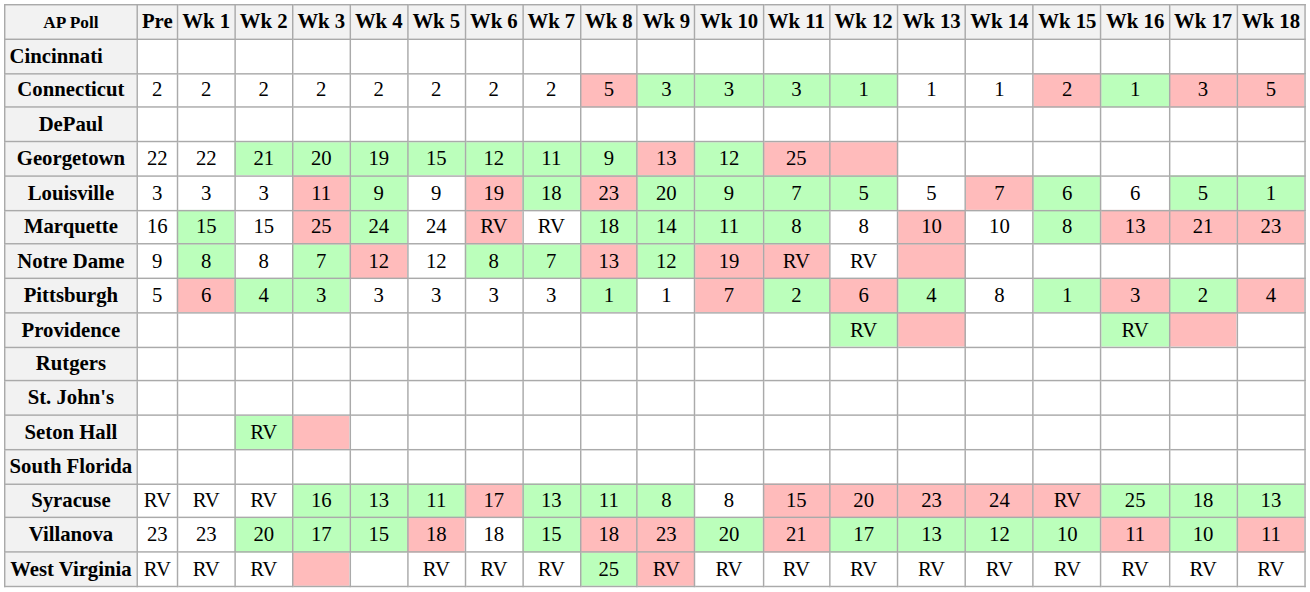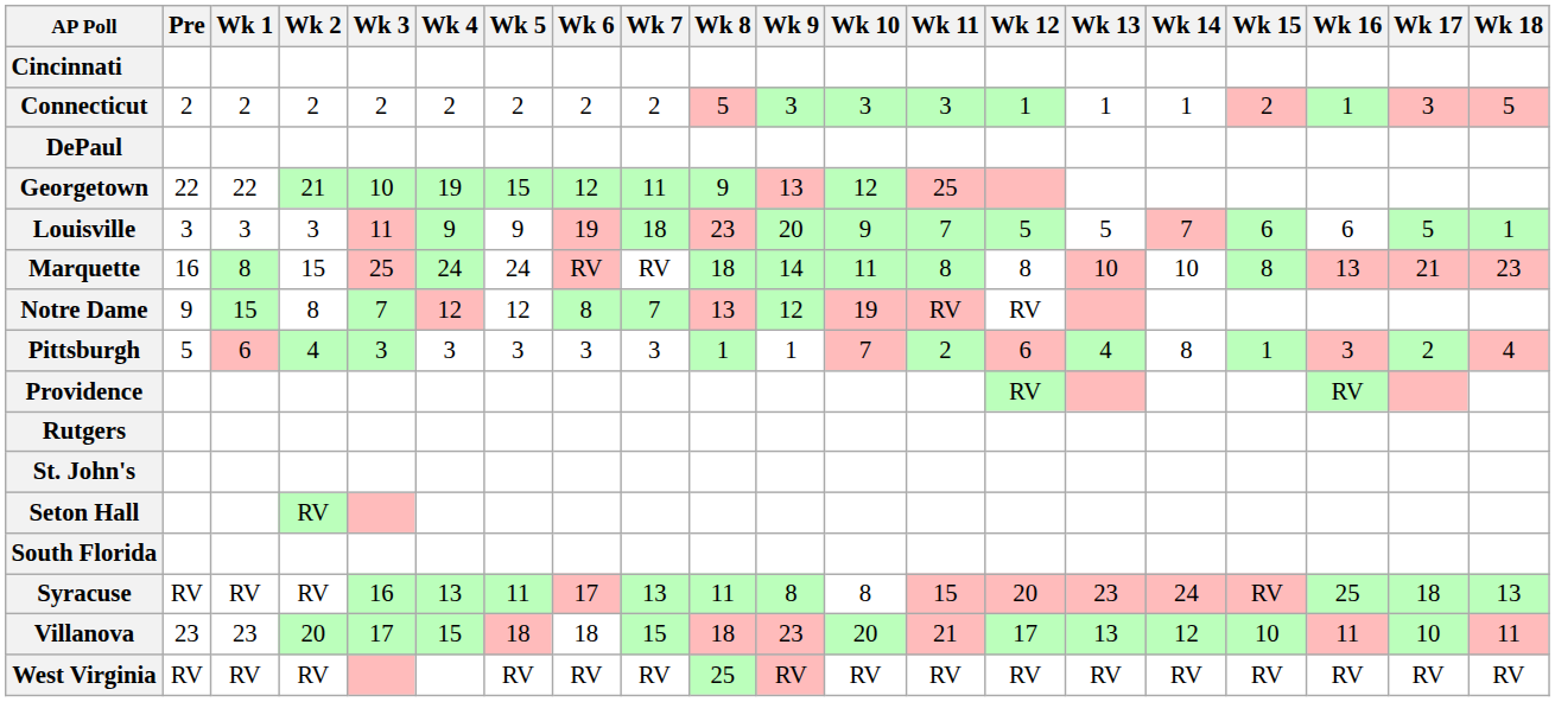 <table class="wikitable" style="white-space:nowrap;font-size:90%;">
 <tr>
 <th><small>AP Poll</small></th>
 <th>Pre</th>
 <th>Wk 1</th>
 <th>Wk 2</th>
 <th>Wk 3</th>
 <th>Wk 4</th>
 <th>Wk 5</th>
 <th>Wk 6</th>
 <th>Wk 7</th>
 <th>Wk 8</th>
 <th>Wk 9</th>
 <th>Wk 10</th>
 <th>Wk 11</th>
 <th>Wk 12</th>
 <th>Wk 13</th>
 <th>Wk 14</th>
 <th>Wk 15</th>
 <th>Wk 16</th>
 <th>Wk 17</th>
 <th>Wk 18</th>
 </tr>
 <tr style="text-align:center;">
 <th style="text-align:left;">Cincinnati</th>
 <td style="background:#fff;"></td>
 <td style="background:#fff;"></td>
 <td style="background:#fff;"></td>
 <td style="background:#fff;"></td>
 <td style="background:#fff;"></td>
 <td style="background:#fff;"></td>
 <td style="background:#fff;"></td>
 <td style="background:#fff;"></td>
 <td style="background:#fff;"></td>
 <td style="background:#fff;"></td>
 <td style="background:#fff;"></td>
 <td style="background:#fff;"></td>
 <td style="background:#fff;"></td>
 <td style="background:#fff;"></td>
 <td style="background:#fff;"></td>
 <td style="background:#fff;"></td>
 <td style="background:#fff;"></td>
 <td style="background:#fff;"></td>
 <td style="background:#fff;"></td>
 </tr>
 <tr style="text-align:center;">
 <th>Connecticut</th>
 <td style="background:#fff;">2</td>
 <td style="background:#fff;">2</td>
 <td style="background:#fff;">2</td>
 <td style="background:#fff;">2</td>
 <td style="background:#fff;">2</td>
 <td style="background:#fff;">2</td>
 <td style="background:#fff;">2</td>
 <td style="background:#fff;">2</td>
 <td style="background:#fbb;">5</td>
 <td style="background:#bfb;">3</td>
 <td style="background:#bfb;">3</td>
 <td style="background:#bfb;">3</td>
 <td style="background:#bfb;">1</td>
 <td style="background:#fff;">1</td>
 <td style="background:#fff;">1</td>
 <td style="background:#fbb;">2</td>
 <td style="background:#bfb;">1</td>
 <td style="background:#fbb;">3</td>
 <td style="background:#fbb;">5</td>
 </tr>
 <tr style="text-align:center;">
 <th>DePaul</th>
 <td style="background:#fff;"></td>
 <td style="background:#fff;"></td>
 <td style="background:#fff;"></td>
 <td style="background:#fff;"></td>
 <td style="background:#fff;"></td>
 <td style="background:#fff;"></td>
 <td style="background:#fff;"></td>
 <td style="background:#fff;"></td>
 <td style="background:#fff;"></td>
 <td style="background:#fff;"></td>
 <td style="background:#fff;"></td>
 <td style="background:#fff;"></td>
 <td style="background:#fff;"></td>
 <td style="background:#fff;"></td>
 <td style="background:#fff;"></td>
 <td style="background:#fff;"></td>
 <td style="background:#fff;"></td>
 <td style="background:#fff;"></td>
 <td style="background:#fff;"></td>
 </tr>
 <tr style="text-align:center;">
 <th>Georgetown</th>
 <td style="background:#fff;">22</td>
 <td style="background:#fff;">22</td>
 <td style="background:#bfb;">21</td>
-<td style="background:#bfb;">20</td>
+<td style="background:#bfb;">10</td>
 <td style="background:#bfb;">19</td>
 <td style="background:#bfb;">15</td>
 <td style="background:#bfb;">12</td>
 <td style="background:#bfb;">11</td>
 <td style="background:#bfb;">9</td>
 <td style="background:#fbb;">13</td>
 <td style="background:#bfb;">12</td>
 <td style="background:#fbb;">25</td>
 <td style="background:#fbb;"></td>
 <td style="background:#fff;"></td>
 <td style="background:#fff;"></td>
 <td style="background:#fff;"></td>
 <td style="background:#fff;"></td>
 <td style="background:#fff;"></td>
 <td style="background:#fff;"></td>
 </tr>
 <tr style="text-align:center;">
 <th>Louisville</th>
 <td style="background:#fff;">3</td>
 <td style="background:#fff;">3</td>
 <td style="background:#fff;">3</td>
 <td style="background:#fbb;">11</td>
 <td style="background:#bfb;">9</td>
 <td style="background:#fff;">9</td>
 <td style="background:#fbb;">19</td>
 <td style="background:#bfb;">18</td>
 <td style="background:#fbb;">23</td>
 <td style="background:#bfb;">20</td>
 <td style="background:#bfb;">9</td>
 <td style="background:#bfb;">7</td>
 <td style="background:#bfb;">5</td>
 <td style="background:#fff;">5</td>
 <td style="background:#fbb;">7</td>
 <td style="background:#bfb;">6</td>
 <td style="background:#fff;">6</td>
 <td style="background:#bfb;">5</td>
 <td style="background:#bfb;">1</td>
 </tr>
 <tr style="text-align:center;">
 <th>Marquette</th>
 <td style="background:#fff;">16</td>
-<td style="background:#bfb;">15</td>
+<td style="background:#bfb;">8</td>
 <td style="background:#fff;">15</td>
 <td style="background:#fbb;">25</td>
 <td style="background:#bfb;">24</td>
 <td style="background:#fff;">24</td>
 <td style="background:#fbb;">RV</td>
 <td style="background:#fff;">RV</td>
 <td style="background:#bfb;">18</td>
 <td style="background:#bfb;">14</td>
 <td style="background:#bfb;">11</td>
 <td style="background:#bfb;">8</td>
 <td style="background:#fff;">8</td>
 <td style="background:#fbb;">10</td>
 <td style="background:#fff;">10</td>
 <td style="background:#bfb;">8</td>
 <td style="background:#fbb;">13</td>
 <td style="background:#fbb;">21</td>
 <td style="background:#fbb;">23</td>
 </tr>
 <tr style="text-align:center;">
 <th>Notre Dame</th>
 <td style="background:#fff;">9</td>
-<td style="background:#bfb;">8</td>
+<td style="background:#bfb;">15</td>
 <td style="background:#fff;">8</td>
 <td style="background:#bfb;">7</td>
 <td style="background:#fbb;">12</td>
 <td style="background:#fff;">12</td>
 <td style="background:#bfb;">8</td>
 <td style="background:#bfb;">7</td>
 <td style="background:#fbb;">13</td>
 <td style="background:#bfb;">12</td>
 <td style="background:#fbb;">19</td>
 <td style="background:#fbb;">RV</td>
 <td style="background:#fff;">RV</td>
 <td style="background:#fbb;"></td>
 <td style="background:#fff;"></td>
 <td style="background:#fff;"></td>
 <td style="background:#fff;"></td>
 <td style="background:#fff;"></td>
 <td style="background:#fff;"></td>
 </tr>
 <tr style="text-align:center;">
 <th>Pittsburgh</th>
 <td style="background:#fff;">5</td>
 <td style="background:#fbb;">6</td>
 <td style="background:#bfb;">4</td>
 <td style="background:#bfb;">3</td>
 <td style="background:#fff;">3</td>
 <td style="background:#fff;">3</td>
 <td style="background:#fff;">3</td>
 <td style="background:#fff;">3</td>
 <td style="background:#bfb;">1</td>
 <td style="background:#fff;">1</td>
 <td style="background:#fbb;">7</td>
 <td style="background:#bfb;">2</td>
 <td style="background:#fbb;">6</td>
 <td style="background:#bfb;">4</td>
 <td style="background:#fff;">8</td>
 <td style="background:#bfb;">1</td>
 <td style="background:#fbb;">3</td>
 <td style="background:#bfb;">2</td>
 <td style="background:#fbb;">4</td>
 </tr>
 <tr style="text-align:center;">
 <th>Providence</th>
 <td style="background:#fff;"></td>
 <td style="background:#fff;"></td>
 <td style="background:#fff;"></td>
 <td style="background:#fff;"></td>
 <td style="background:#fff;"></td>
 <td style="background:#fff;"></td>
 <td style="background:#fff;"></td>
 <td style="background:#fff;"></td>
 <td style="background:#fff;"></td>
 <td style="background:#fff;"></td>
 <td style="background:#fff;"></td>
 <td style="background:#fff;"></td>
 <td style="background:#bfb;">RV</td>
 <td style="background:#fbb;"></td>
 <td style="background:#fff;"></td>
 <td style="background:#fff;"></td>
 <td style="background:#bfb;">RV</td>
 <td style="background:#fbb;"></td>
 <td style="background:#fff;"></td>
 </tr>
 <tr style="text-align:center;">
 <th>Rutgers</th>
 <td style="background:#fff;"></td>
 <td style="background:#fff;"></td>
 <td style="background:#fff;"></td>
 <td style="background:#fff;"></td>
 <td style="background:#fff;"></td>
 <td style="background:#fff;"></td>
 <td style="background:#fff;"></td>
 <td style="background:#fff;"></td>
 <td style="background:#fff;"></td>
 <td style="background:#fff;"></td>
 <td style="background:#fff;"></td>
 <td style="background:#fff;"></td>
 <td style="background:#fff;"></td>
 <td style="background:#fff;"></td>
 <td style="background:#fff;"></td>
 <td style="background:#fff;"></td>
 <td style="background:#fff;"></td>
 <td style="background:#fff;"></td>
 <td style="background:#fff;"></td>
 </tr>
 <tr style="text-align:center;">
 <th>St. John's</th>
 <td style="background:#fff;"></td>
 <td style="background:#fff;"></td>
 <td style="background:#fff;"></td>
 <td style="background:#fff;"></td>
 <td style="background:#fff;"></td>
 <td style="background:#fff;"></td>
 <td style="background:#fff;"></td>
 <td style="background:#fff;"></td>
 <td style="background:#fff;"></td>
 <td style="background:#fff;"></td>
 <td style="background:#fff;"></td>
 <td style="background:#fff;"></td>
 <td style="background:#fff;"></td>
 <td style="background:#fff;"></td>
 <td style="background:#fff;"></td>
 <td style="background:#fff;"></td>
 <td style="background:#fff;"></td>
 <td style="background:#fff;"></td>
 <td style="background:#fff;"></td>
 </tr>
 <tr style="text-align:center;">
 <th>Seton Hall</th>
 <td style="background:#fff;"></td>
 <td style="background:#fff;"></td>
 <td style="background:#bfb;">RV</td>
 <td style="background:#fbb;"></td>
 <td style="background:#fff;"></td>
 <td style="background:#fff;"></td>
 <td style="background:#fff;"></td>
 <td style="background:#fff;"></td>
 <td style="background:#fff;"></td>
 <td style="background:#fff;"></td>
 <td style="background:#fff;"></td>
 <td style="background:#fff;"></td>
 <td style="background:#fff;"></td>
 <td style="background:#fff;"></td>
 <td style="background:#fff;"></td>
 <td style="background:#fff;"></td>
 <td style="background:#fff;"></td>
 <td style="background:#fff;"></td>
 <td style="background:#fff;"></td>
 </tr>
 <tr style="text-align:center;">
 <th>South Florida</th>
 <td style="background:#fff;"></td>
 <td style="background:#fff;"></td>
 <td style="background:#fff;"></td>
 <td style="background:#fff;"></td>
 <td style="background:#fff;"></td>
 <td style="background:#fff;"></td>
 <td style="background:#fff;"></td>
 <td style="background:#fff;"></td>
 <td style="background:#fff;"></td>
 <td style="background:#fff;"></td>
 <td style="background:#fff;"></td>
 <td style="background:#fff;"></td>
 <td style="background:#fff;"></td>
 <td style="background:#fff;"></td>
 <td style="background:#fff;"></td>
 <td style="background:#fff;"></td>
 <td style="background:#fff;"></td>
 <td style="background:#fff;"></td>
 <td style="background:#fff;"></td>
 </tr>
 <tr style="text-align:center;">
 <th>Syracuse</th>
 <td style="background:#fff;">RV</td>
 <td style="background:#fff;">RV</td>
 <td style="background:#fff;">RV</td>
 <td style="background:#bfb;">16</td>
 <td style="background:#bfb;">13</td>
 <td style="background:#bfb;">11</td>
 <td style="background:#fbb;">17</td>
 <td style="background:#bfb;">13</td>
 <td style="background:#bfb;">11</td>
 <td style="background:#bfb;">8</td>
 <td style="background:#fff;">8</td>
 <td style="background:#fbb;">15</td>
 <td style="background:#fbb;">20</td>
 <td style="background:#fbb;">23</td>
 <td style="background:#fbb;">24</td>
 <td style="background:#fbb;">RV</td>
 <td style="background:#bfb;">25</td>
 <td style="background:#bfb;">18</td>
 <td style="background:#bfb;">13</td>
 </tr>
 <tr style="text-align:center;">
 <th>Villanova</th>
 <td style="background:#fff;">23</td>
 <td style="background:#fff;">23</td>
 <td style="background:#bfb;">20</td>
 <td style="background:#bfb;">17</td>
 <td style="background:#bfb;">15</td>
 <td style="background:#fbb;">18</td>
 <td style="background:#fff;">18</td>
 <td style="background:#bfb;">15</td>
 <td style="background:#fbb;">18</td>
 <td style="background:#fbb;">23</td>
 <td style="background:#bfb;">20</td>
 <td style="background:#fbb;">21</td>
 <td style="background:#bfb;">17</td>
 <td style="background:#bfb;">13</td>
 <td style="background:#bfb;">12</td>
 <td style="background:#bfb;">10</td>
 <td style="background:#fbb;">11</td>
 <td style="background:#bfb;">10</td>
 <td style="background:#fbb;">11</td>
 </tr>
 <tr style="text-align:center;">
 <th>West Virginia</th>
 <td style="background:#fff;">RV</td>
 <td style="background:#fff;">RV</td>
 <td style="background:#fff;">RV</td>
 <td style="background:#fbb;"></td>
 <td style="background:#fff;"></td>
 <td style="background:#fff;">RV</td>
 <td style="background:#fff;">RV</td>
 <td style="background:#fff;">RV</td>
 <td style="background:#bfb;">25</td>
 <td style="background:#fbb;">RV</td>
 <td style="background:#fff;">RV</td>
 <td style="background:#fff;">RV</td>
 <td style="background:#fff;">RV</td>
 <td style="background:#fff;">RV</td>
 <td style="background:#fff;">RV</td>
 <td style="background:#fff;">RV</td>
 <td style="background:#fff;">RV</td>
 <td style="background:#fff;">RV</td>
 <td style="background:#fff;">RV</td>
 </tr>
 </table>
